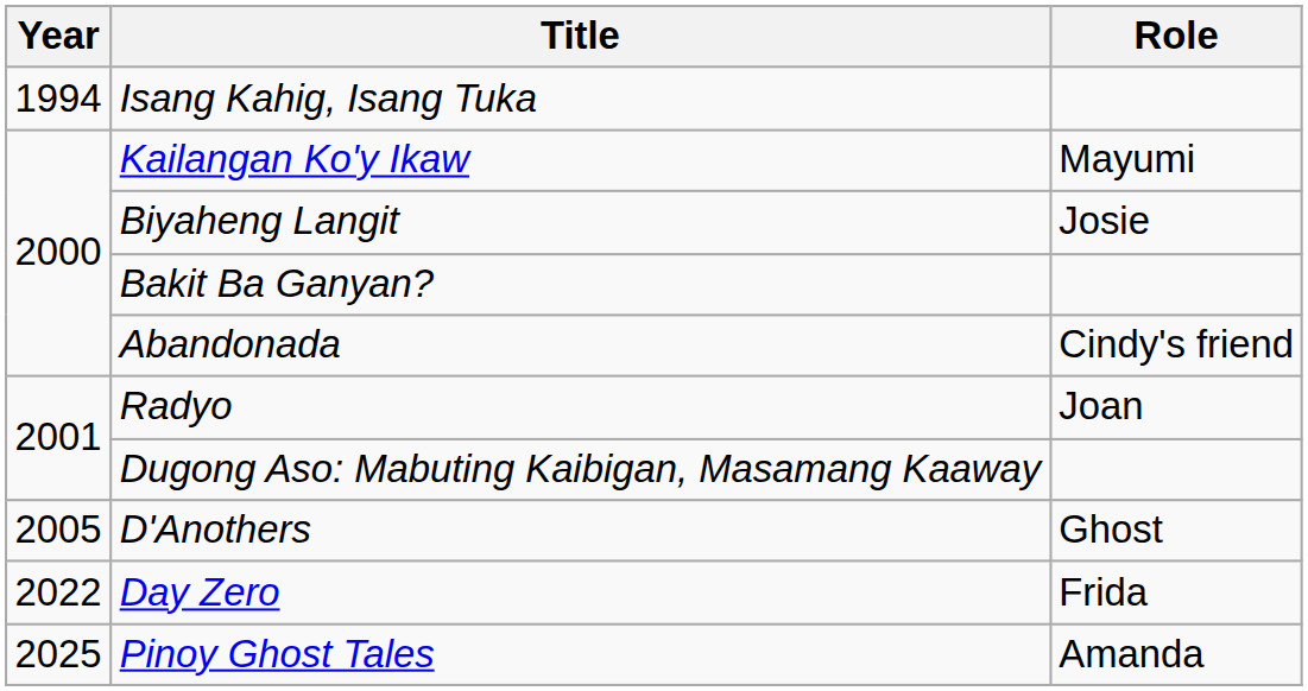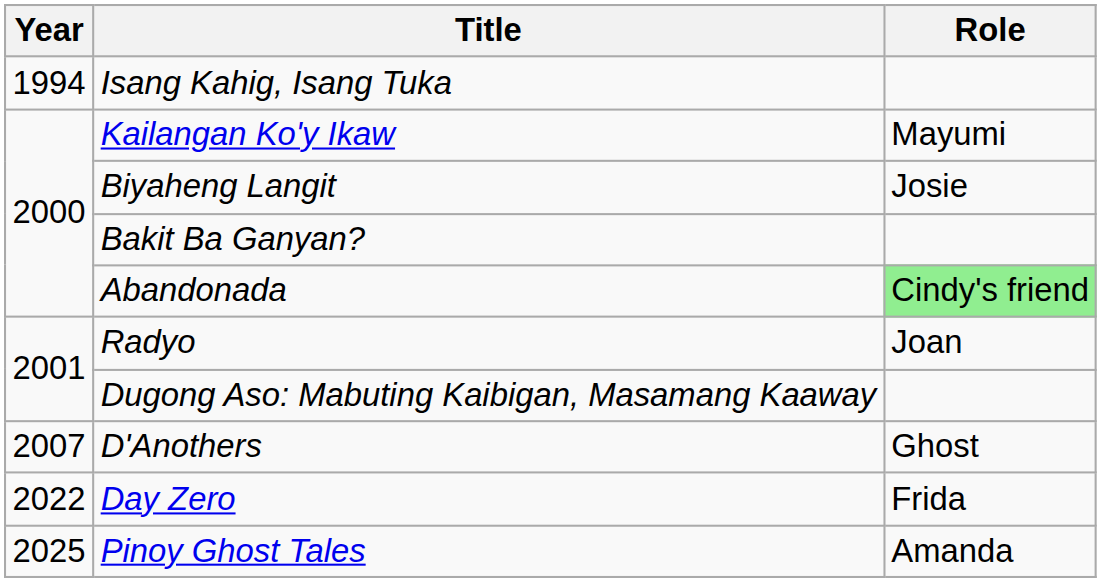 <table class="wikitable" style="font-size: 100%;">
 <tr>
 <th>Year</th>
 <th>Title</th>
 <th>Role</th>
 </tr>
 <tr>
 <td>1994</td>
 <td><em>Isang Kahig, Isang Tuka</em></td>
 <td></td>
 </tr>
 <tr>
 <td rowspan="4">2000</td>
 <td><em><a href='#'>Kailangan Ko'y Ikaw</a></em></td>
 <td>Mayumi</td>
 </tr>
 <tr>
 <td><em>Biyaheng Langit</em></td>
 <td>Josie</td>
 </tr>
 <tr>
 <td><em>Bakit Ba Ganyan?</em></td>
 <td></td>
 </tr>
 <tr>
 <td><em>Abandonada</em></td>
-<td>Cindy's friend</td>
+<td style="background: lightgreen;">Cindy's friend</td>
 </tr>
 <tr>
 <td rowspan="2">2001</td>
 <td><em>Radyo</em></td>
 <td>Joan</td>
 </tr>
 <tr>
 <td><em>Dugong Aso: Mabuting Kaibigan, Masamang Kaaway</em></td>
 <td></td>
 </tr>
 <tr>
-<td>2005</td>
+<td>2007</td>
 <td><em>D'Anothers</em></td>
 <td>Ghost</td>
 </tr>
 <tr>
 <td>2022</td>
 <td><em><a href='#'>Day Zero</a></em></td>
 <td>Frida</td>
 </tr>
 <tr>
 <td>2025</td>
 <td><em><a href='#'>Pinoy Ghost Tales</a></em></td>
 <td>Amanda</td>
 </tr>
 </table>
